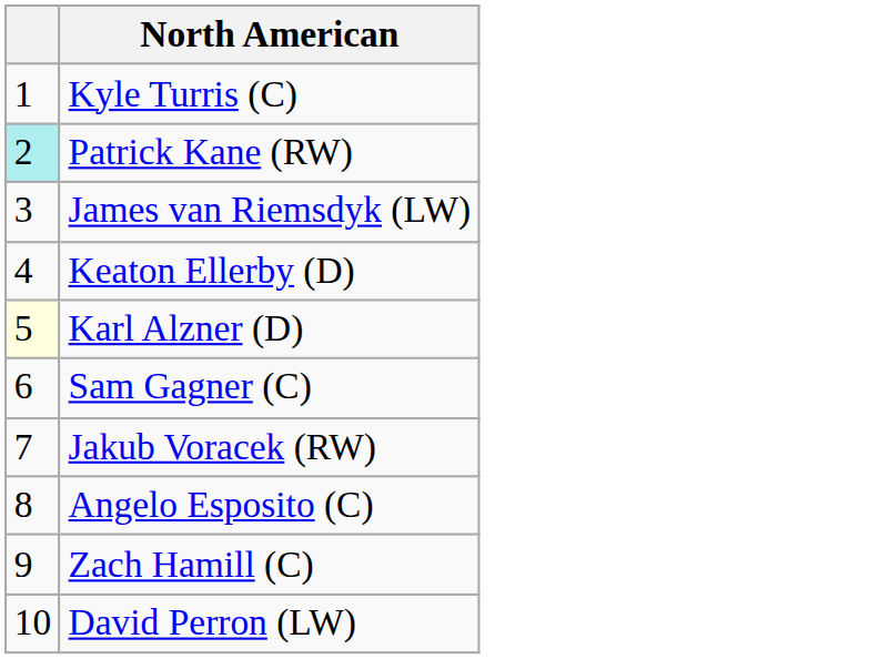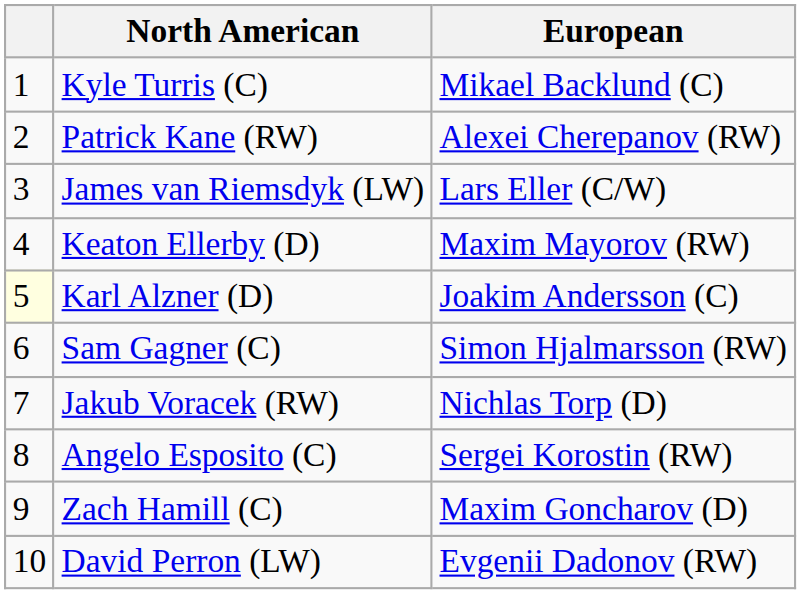 <table class="wikitable">
 <tr>
 <th></th>
 <th>North American</th>
+<th>European</th>
 </tr>
 <tr>
 <td>1</td>
 <td> <a href='#'>Kyle Turris</a> (C)</td>
+<td> <a href='#'>Mikael Backlund</a> (C)</td>
 </tr>
 <tr>
-<td style="background: paleturquoise;">2</td>
+<td>2</td>
 <td> <a href='#'>Patrick Kane</a> (RW)</td>
+<td> <a href='#'>Alexei Cherepanov</a> (RW)</td>
 </tr>
 <tr>
 <td>3</td>
 <td> <a href='#'>James van Riemsdyk</a> (LW)</td>
+<td> <a href='#'>Lars Eller</a> (C/W)</td>
 </tr>
 <tr>
 <td>4</td>
 <td> <a href='#'>Keaton Ellerby</a> (D)</td>
+<td> <a href='#'>Maxim Mayorov</a> (RW)</td>
 </tr>
 <tr>
 <td style="background: lightyellow;">5</td>
 <td> <a href='#'>Karl Alzner</a> (D)</td>
+<td> <a href='#'>Joakim Andersson</a> (C)</td>
 </tr>
 <tr>
 <td>6</td>
 <td> <a href='#'>Sam Gagner</a> (C)</td>
+<td> <a href='#'>Simon Hjalmarsson</a> (RW)</td>
 </tr>
 <tr>
 <td>7</td>
 <td> <a href='#'>Jakub Voracek</a> (RW)</td>
+<td> <a href='#'>Nichlas Torp</a> (D)</td>
 </tr>
 <tr>
 <td>8</td>
 <td> <a href='#'>Angelo Esposito</a> (C)</td>
+<td> <a href='#'>Sergei Korostin</a> (RW)</td>
 </tr>
 <tr>
 <td>9</td>
 <td> <a href='#'>Zach Hamill</a> (C)</td>
+<td> <a href='#'>Maxim Goncharov</a> (D)</td>
 </tr>
 <tr>
 <td>10</td>
 <td> <a href='#'>David Perron</a> (LW)</td>
+<td> <a href='#'>Evgenii Dadonov</a> (RW)</td>
 </tr>
 </table>
